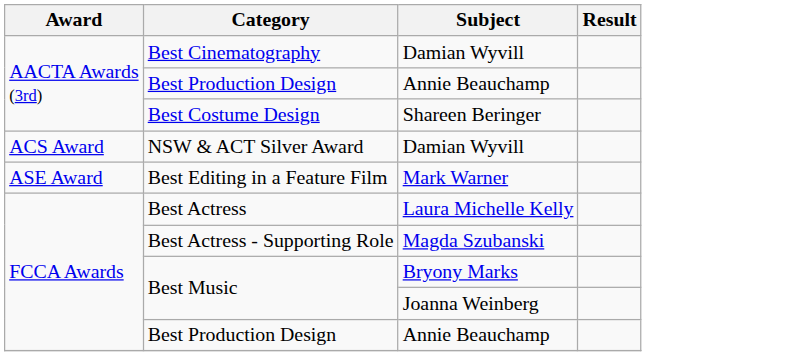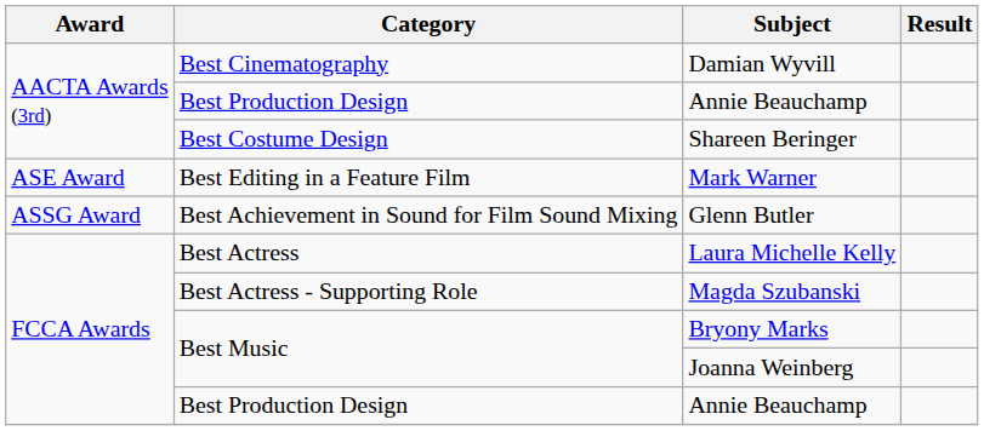 <table class="wikitable">
 <tr>
 <th>Award</th>
 <th>Category</th>
 <th>Subject</th>
 <th>Result</th>
 </tr>
 <tr>
 <td rowspan=3><a href='#'>AACTA Awards</a><br><small>(<a href='#'>3rd</a>)</small></td>
 <td><a href='#'>Best Cinematography</a></td>
 <td>Damian Wyvill</td>
 <td></td>
 </tr>
 <tr>
 <td><a href='#'>Best Production Design</a></td>
 <td>Annie Beauchamp</td>
 <td></td>
 </tr>
 <tr>
 <td><a href='#'>Best Costume Design</a></td>
 <td>Shareen Beringer</td>
 <td></td>
 </tr>
 <tr>
-<td><a href='#'>ACS Award</a></td>
-<td>NSW & ACT Silver Award</td>
-<td>Damian Wyvill</td>
+<td><a href='#'>ASE Award</a></td>
+<td>Best Editing in a Feature Film</td>
+<td><a href='#'>Mark Warner</a></td>
 <td></td>
 </tr>
 <tr>
-<td><a href='#'>ASE Award</a></td>
-<td>Best Editing in a Feature Film</td>
-<td><a href='#'>Mark Warner</a></td>
+<td><a href='#'>ASSG Award</a></td>
+<td>Best Achievement in Sound for Film Sound Mixing</td>
+<td>Glenn Butler</td>
 <td></td>
 </tr>
 <tr>
 <td rowspan=5><a href='#'>FCCA Awards</a></td>
 <td>Best Actress</td>
 <td><a href='#'>Laura Michelle Kelly</a></td>
 <td></td>
 </tr>
 <tr>
 <td>Best Actress - Supporting Role</td>
 <td><a href='#'>Magda Szubanski</a></td>
 <td></td>
 </tr>
 <tr>
 <td rowspan=2>Best Music</td>
 <td><a href='#'>Bryony Marks</a></td>
 <td></td>
 </tr>
 <tr>
 <td>Joanna Weinberg</td>
 <td></td>
 </tr>
 <tr>
 <td>Best Production Design</td>
 <td>Annie Beauchamp</td>
 <td></td>
 </tr>
 <tr>
 </tr>
 </table>
